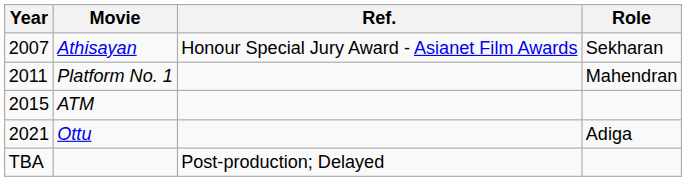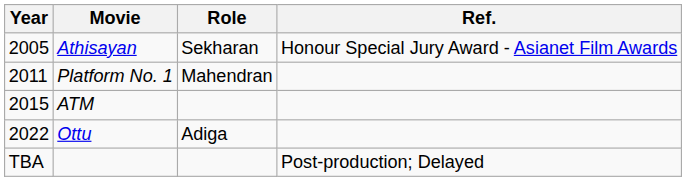 <table class="wikitable">
 <tr>
 <th>Year</th>
 <th>Movie</th>
+<th>Role</th>
 <th>Ref.</th>
-<th>Role</th>
 </tr>
 <tr>
-<td>2007</td>
+<td>2005</td>
 <td><em><a href='#'>Athisayan</a></em></td>
+<td>Sekharan</td>
 <td>Honour Special Jury Award - <a href='#'>Asianet Film Awards</a></td>
-<td>Sekharan</td>
 </tr>
 <tr>
 <td>2011</td>
 <td><em>Platform No. 1</em></td>
+<td>Mahendran</td>
 <td></td>
-<td>Mahendran</td>
 </tr>
 <tr>
 <td>2015</td>
 <td><em>ATM</em></td>
 <td></td>
 <td></td>
 </tr>
 <tr>
-<td>2021</td>
+<td>2022</td>
 <td><em><a href='#'>Ottu</a></em></td>
+<td>Adiga</td>
 <td></td>
-<td>Adiga</td>
 </tr>
 <tr>
 <td>TBA</td>
 <td></td>
+<td></td>
 <td>Post-production; Delayed</td>
-<td></td>
 </tr>
 </table>
